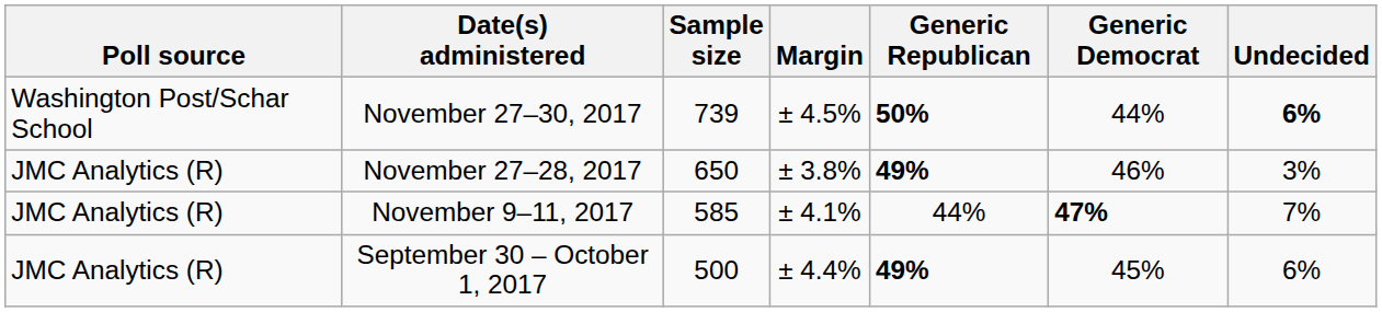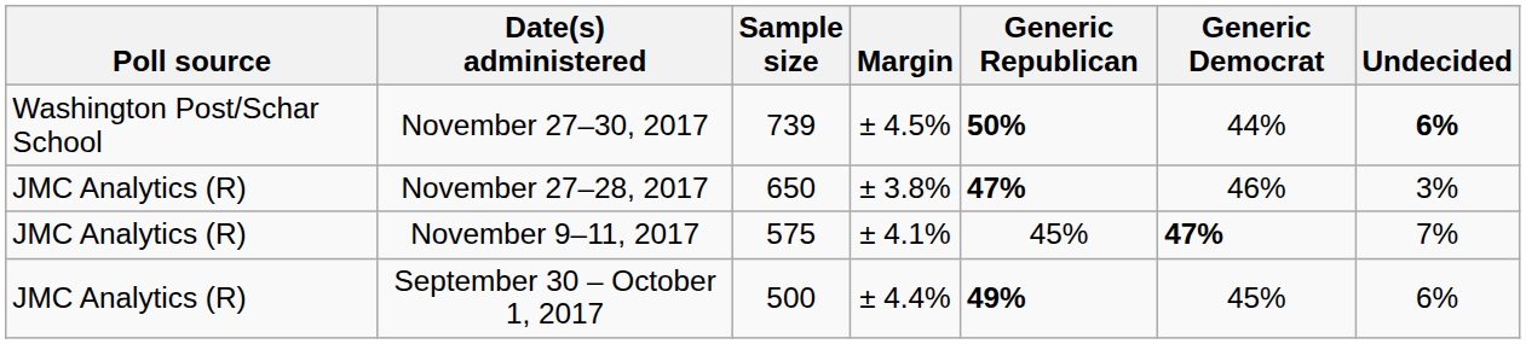 <table class="wikitable">
 <tr valign=bottom>
 <th style="width:195px;">Poll source</th>
 <th style="width:185px;">Date(s)<br>administered</th>
 <th>Sample<br>size</th>
 <th>Margin<br></th>
 <th style="width:100px;">Generic<br>Republican</th>
 <th style="width:100px;">Generic<br>Democrat</th>
 <th>Undecided</th>
 </tr>
 <tr>
 <td>Washington Post/Schar School</td>
 <td align=center>November 27–30, 2017</td>
 <td align=center>739</td>
 <td align=center>± 4.5%</td>
 <td><strong>50%</strong></td>
 <td align=center>44%</td>
 <td align=center><strong>6%</strong></td>
 </tr>
 <tr>
 <td>JMC Analytics (R)</td>
 <td align=center>November 27–28, 2017</td>
 <td align=center>650</td>
 <td align=center>± 3.8%</td>
-<td><strong>49%</strong></td>
+<td><strong>47%</strong></td>
 <td align=center>46%</td>
 <td align=center>3%</td>
 </tr>
 <tr>
 <td>JMC Analytics (R)</td>
 <td align=center>November 9–11, 2017</td>
-<td align=center>585</td>
+<td align=center>575</td>
 <td align=center>± 4.1%</td>
-<td align=center>44%</td>
+<td align=center>45%</td>
 <td><strong>47%</strong></td>
 <td align=center>7%</td>
 </tr>
 <tr>
 <td>JMC Analytics (R)</td>
 <td align=center>September 30 – October 1, 2017</td>
 <td align=center>500</td>
 <td align=center>± 4.4%</td>
 <td><strong>49%</strong></td>
 <td align=center>45%</td>
 <td align=center>6%</td>
 </tr>
 </table>
